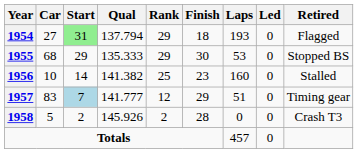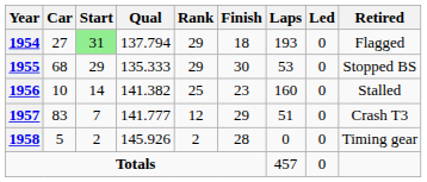 <table class="wikitable" style="text-align:center">
 <tr>
 <th>Year</th>
 <th>Car</th>
 <th>Start</th>
 <th>Qual</th>
 <th>Rank</th>
 <th>Finish</th>
 <th>Laps</th>
 <th>Led</th>
 <th>Retired</th>
 </tr>
 <tr>
 <th><a href='#'>1954</a></th>
 <td>27</td>
 <td style="background: lightgreen;">31</td>
 <td>137.794</td>
 <td>29</td>
 <td>18</td>
 <td>193</td>
 <td>0</td>
 <td>Flagged</td>
 </tr>
 <tr>
 <th><a href='#'>1955</a></th>
 <td>68</td>
 <td>29</td>
 <td>135.333</td>
 <td>29</td>
 <td>30</td>
 <td>53</td>
 <td>0</td>
 <td>Stopped BS</td>
 </tr>
 <tr>
 <th><a href='#'>1956</a></th>
 <td>10</td>
 <td>14</td>
 <td>141.382</td>
 <td>25</td>
 <td>23</td>
 <td>160</td>
 <td>0</td>
 <td>Stalled</td>
 </tr>
 <tr>
 <th><a href='#'>1957</a></th>
 <td>83</td>
-<td style="background: lightblue;">7</td>
+<td>7</td>
 <td>141.777</td>
 <td>12</td>
 <td>29</td>
 <td>51</td>
 <td>0</td>
-<td>Timing gear</td>
+<td>Crash T3</td>
 </tr>
 <tr>
 <th><a href='#'>1958</a></th>
 <td>5</td>
 <td>2</td>
 <td>145.926</td>
 <td>2</td>
 <td>28</td>
 <td>0</td>
 <td>0</td>
-<td>Crash T3</td>
+<td>Timing gear</td>
 </tr>
 <tr>
 <td colspan=6><strong>Totals</strong></td>
 <td>457</td>
 <td>0</td>
 <td></td>
 </tr>
 </table>
